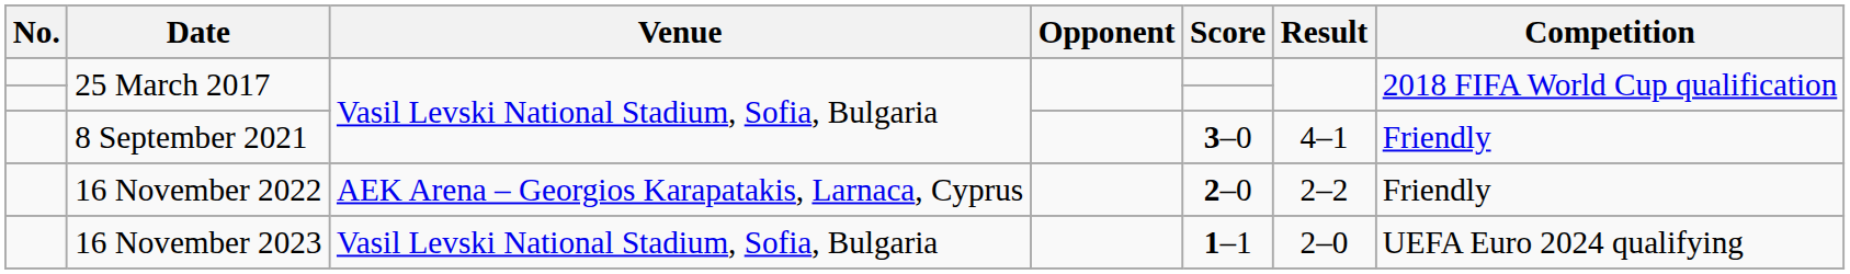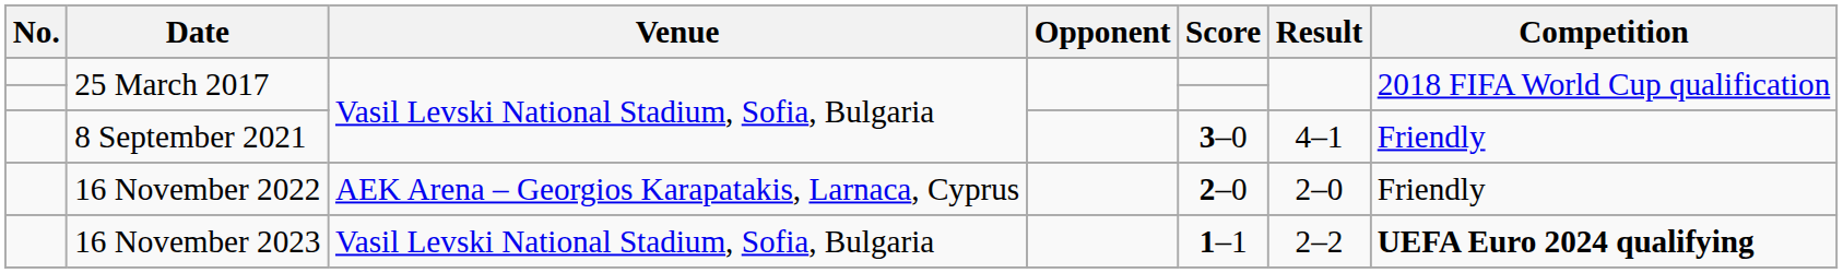 <table class="wikitable" style="font-size:95%">
 <tr>
 <th>No.</th>
 <th>Date</th>
 <th>Venue</th>
 <th>Opponent</th>
 <th>Score</th>
 <th>Result</th>
 <th>Competition</th>
 </tr>
 <tr>
 <td></td>
 <td rowspan=2>25 March 2017</td>
 <td rowspan=3><a href='#'>Vasil Levski National Stadium</a>, <a href='#'>Sofia</a>, Bulgaria</td>
 <td rowspan=2></td>
 <td></td>
 <td rowspan=2></td>
 <td rowspan=2><a href='#'>2018 FIFA World Cup qualification</a></td>
 </tr>
 <tr>
 <td></td>
 <td></td>
 </tr>
 <tr>
 <td></td>
 <td>8 September 2021</td>
 <td></td>
 <td align=center><strong>3</strong>–0</td>
 <td align=center>4–1</td>
 <td><a href='#'>Friendly</a></td>
 </tr>
 <tr>
 <td></td>
 <td>16 November 2022</td>
 <td><a href='#'>AEK Arena – Georgios Karapatakis</a>, <a href='#'>Larnaca</a>, Cyprus</td>
 <td></td>
 <td align="center"><strong>2</strong>–0</td>
-<td align="center">2–2</td>
+<td align="center">2–0</td>
 <td>Friendly</td>
 </tr>
 <tr>
 <td></td>
 <td>16 November 2023</td>
 <td><a href='#'>Vasil Levski National Stadium</a>, <a href='#'>Sofia</a>, Bulgaria</td>
 <td></td>
 <td align="center"><strong>1</strong>–1</td>
-<td align="center">2–0</td>
-<td>UEFA Euro 2024 qualifying</td>
+<td align="center">2–2</td>
+<td><strong>UEFA Euro 2024 qualifying</strong></td>
 </tr>
 </table>
